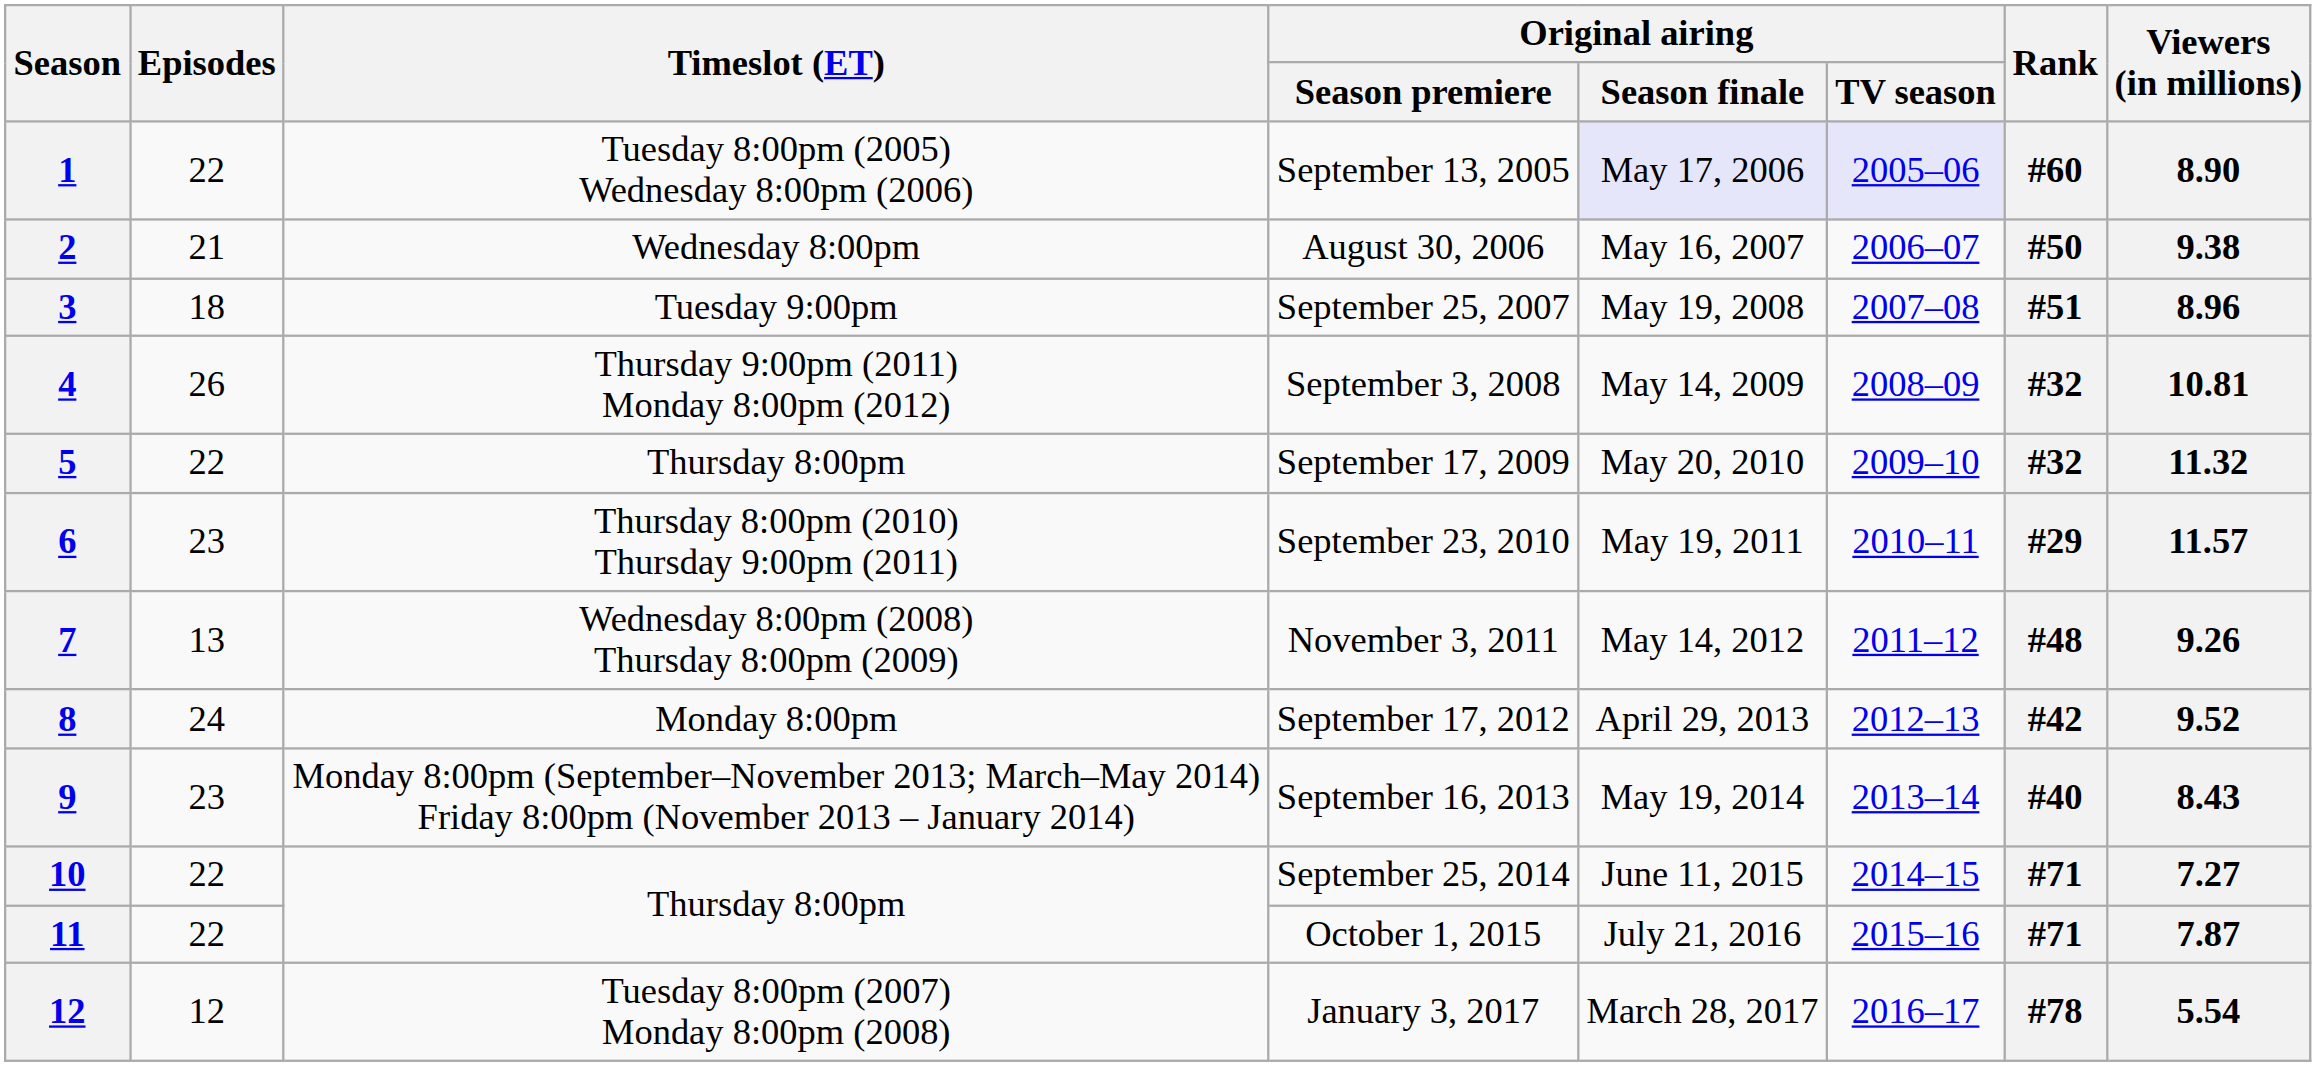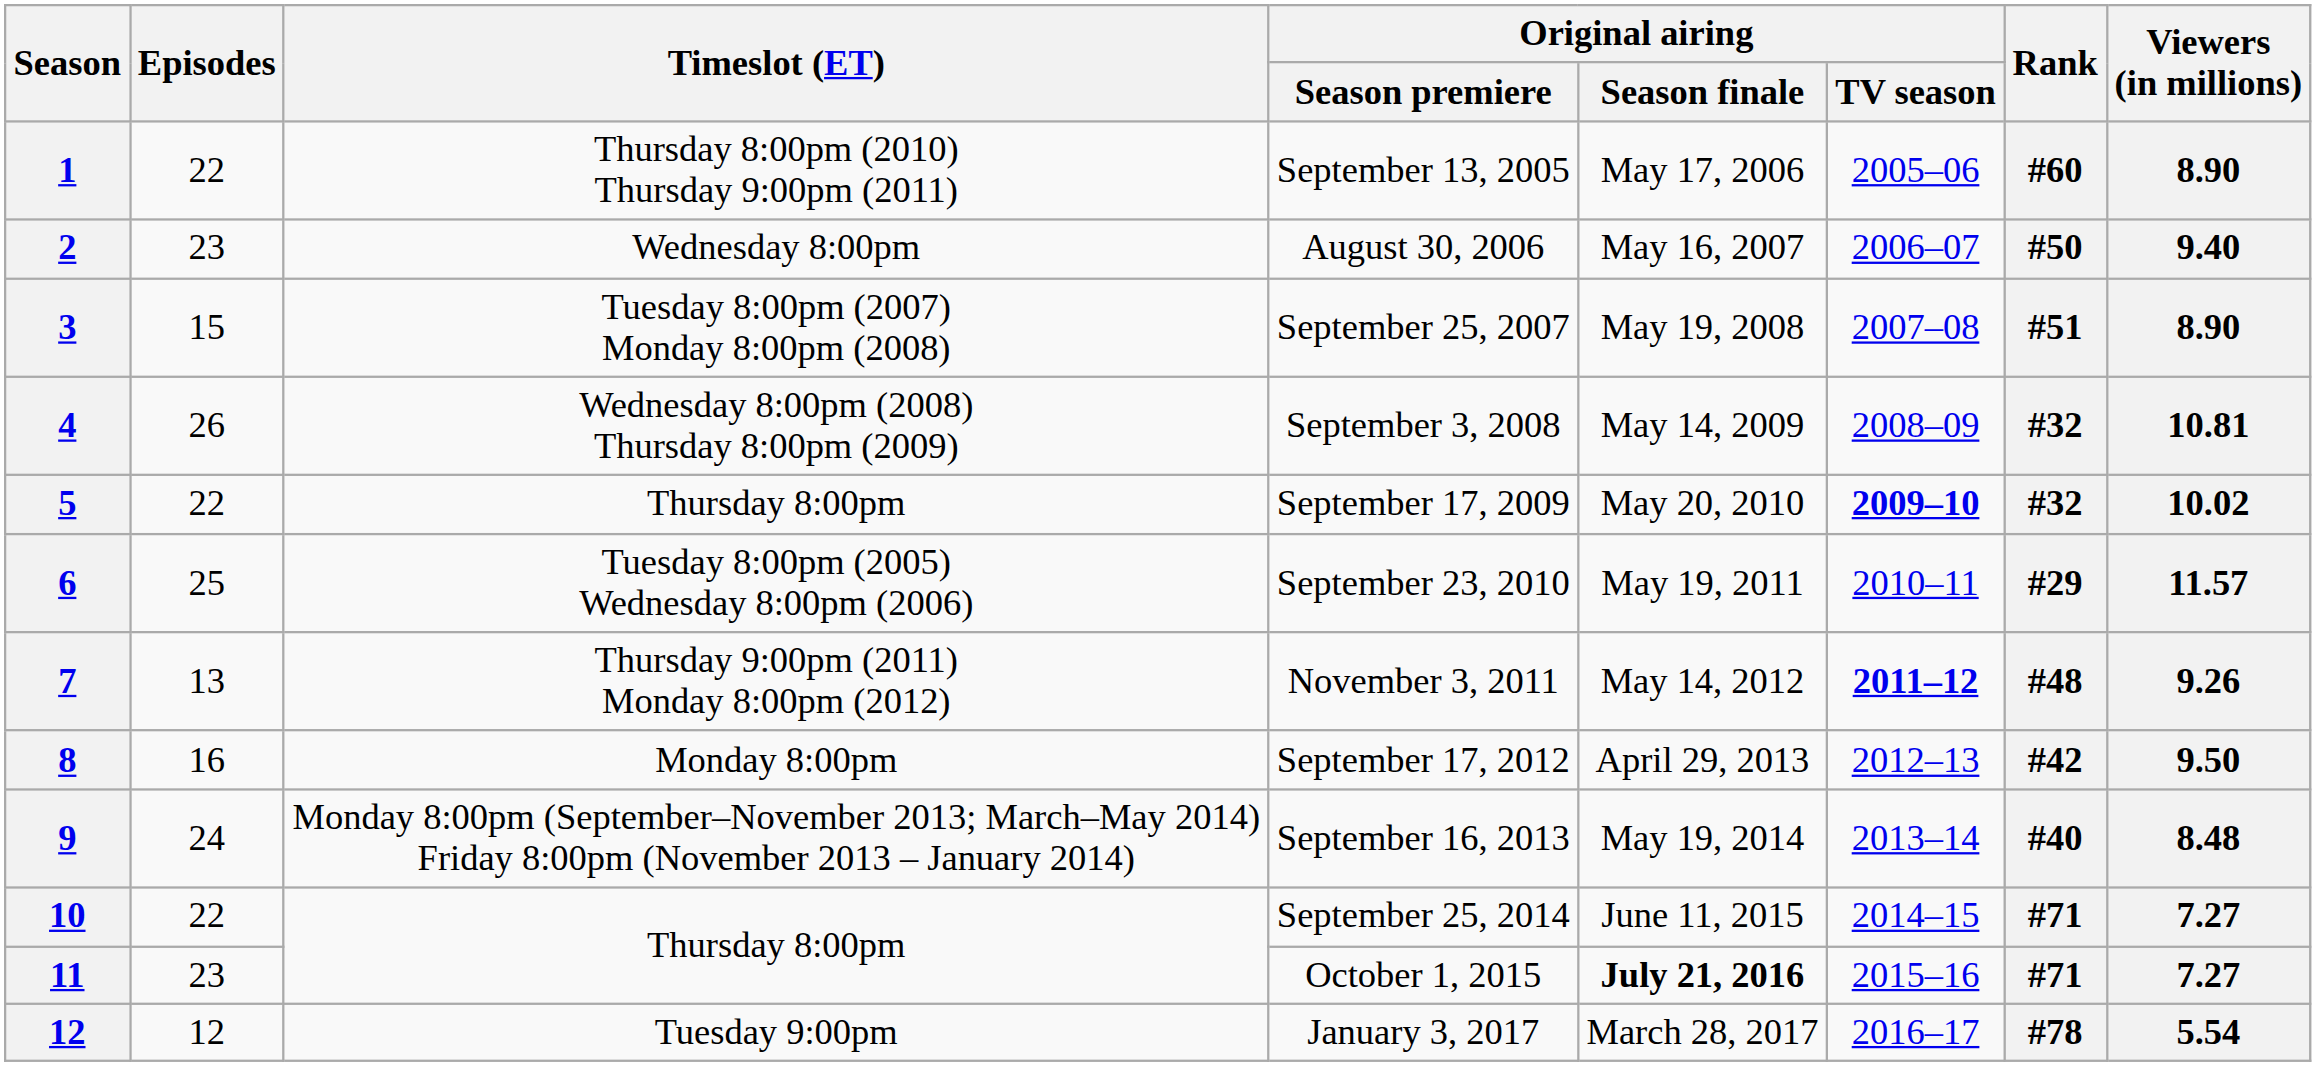 <table style="text-align:center;" class="wikitable">
 <tr>
 <th rowspan="2">Season</th>
 <th rowspan="2">Episodes</th>
 <th rowspan="2">Timeslot (<a href='#'>ET</a>)</th>
 <th colspan="3">Original airing</th>
 <th rowspan="2">Rank</th>
 <th rowspan="2">Viewers<br>(in millions)</th>
 </tr>
 <tr>
 <th>Season premiere</th>
 <th>Season finale</th>
 <th>TV season</th>
 </tr>
 <tr>
 <th><a href='#'>1</a></th>
 <td>22</td>
-<td>Tuesday 8:00pm (2005)<br>Wednesday 8:00pm (2006)</td>
+<td>Thursday 8:00pm (2010)<br>Thursday 9:00pm (2011)</td>
 <td>September 13, 2005</td>
-<td style="background: lavender;">May 17, 2006</td>
-<td style="background: lavender;"><a href='#'>2005–06</a></td>
+<td>May 17, 2006</td>
+<td><a href='#'>2005–06</a></td>
 <th style="text-align:center">#60</th>
 <th style="text-align:center">8.90</th>
 </tr>
 <tr style="background:#f9f9f9;">
 <th><a href='#'>2</a></th>
-<td>21</td>
+<td>23</td>
 <td>Wednesday 8:00pm</td>
 <td>August 30, 2006</td>
 <td>May 16, 2007</td>
 <td><a href='#'>2006–07</a></td>
 <th style="text-align:center">#50</th>
-<th style="text-align:center">9.38</th>
+<th style="text-align:center">9.40</th>
 </tr>
 <tr style="background:#f9f9f9;">
 <th><a href='#'>3</a></th>
-<td>18</td>
-<td>Tuesday 9:00pm</td>
+<td>15</td>
+<td>Tuesday 8:00pm (2007)<br>Monday 8:00pm (2008)</td>
 <td>September 25, 2007</td>
 <td>May 19, 2008</td>
 <td><a href='#'>2007–08</a></td>
 <th style="text-align:center">#51</th>
-<th style="text-align:center">8.96</th>
+<th style="text-align:center">8.90</th>
 </tr>
 <tr style="background:#f9f9f9;">
 <th><a href='#'>4</a></th>
 <td>26</td>
-<td>Thursday 9:00pm (2011)<br>Monday 8:00pm (2012)</td>
+<td>Wednesday 8:00pm (2008)<br>Thursday 8:00pm (2009)</td>
 <td>September 3, 2008</td>
 <td>May 14, 2009</td>
 <td><a href='#'>2008–09</a></td>
 <th style="text-align:center">#32</th>
 <th style="text-align:center">10.81</th>
 </tr>
 <tr style="background:#f9f9f9;">
 <th><a href='#'>5</a></th>
 <td>22</td>
 <td>Thursday 8:00pm</td>
 <td>September 17, 2009</td>
 <td>May 20, 2010</td>
-<td><a href='#'>2009–10</a></td>
+<td><strong><a href='#'>2009–10</a></strong></td>
 <th style="text-align:center">#32</th>
-<th style="text-align:center">11.32</th>
+<th style="text-align:center">10.02</th>
 </tr>
 <tr style="background:#f9f9f9;">
 <th><a href='#'>6</a></th>
-<td>23</td>
-<td>Thursday 8:00pm (2010)<br>Thursday 9:00pm (2011)</td>
+<td>25</td>
+<td>Tuesday 8:00pm (2005)<br>Wednesday 8:00pm (2006)</td>
 <td>September 23, 2010</td>
 <td>May 19, 2011</td>
 <td><a href='#'>2010–11</a></td>
 <th style="text-align:center">#29</th>
 <th style="text-align:center">11.57</th>
 </tr>
 <tr style="background:#f9f9f9;">
 <th><a href='#'>7</a></th>
 <td>13</td>
-<td>Wednesday 8:00pm (2008)<br>Thursday 8:00pm (2009)</td>
+<td>Thursday 9:00pm (2011)<br>Monday 8:00pm (2012)</td>
 <td>November 3, 2011</td>
 <td>May 14, 2012</td>
-<td><a href='#'>2011–12</a></td>
+<td><strong><a href='#'>2011–12</a></strong></td>
 <th style="text-align:center">#48</th>
 <th style="text-align:center">9.26</th>
 </tr>
 <tr style="background:#f9f9f9;">
 <th><a href='#'>8</a></th>
-<td>24</td>
+<td>16</td>
 <td>Monday 8:00pm</td>
 <td>September 17, 2012</td>
 <td>April 29, 2013</td>
 <td><a href='#'>2012–13</a></td>
 <th style="text-align:center">#42</th>
-<th style="text-align:center">9.52</th>
+<th style="text-align:center">9.50</th>
 </tr>
 <tr style="background:#f9f9f9;">
 <th><a href='#'>9</a></th>
-<td>23</td>
+<td>24</td>
 <td>Monday 8:00pm (September–November 2013; March–May 2014)<br>Friday 8:00pm (November 2013 – January 2014)</td>
 <td>September 16, 2013</td>
 <td>May 19, 2014</td>
 <td><a href='#'>2013–14</a></td>
 <th style="text-align:center">#40</th>
-<th style="text-align:center">8.43</th>
+<th style="text-align:center">8.48</th>
 </tr>
 <tr style="background:#f9f9f9;">
 <th><a href='#'>10</a></th>
 <td>22</td>
 <td rowspan="2">Thursday 8:00pm</td>
 <td>September 25, 2014</td>
 <td>June 11, 2015</td>
 <td><a href='#'>2014–15</a></td>
 <th>#71</th>
 <th>7.27</th>
 </tr>
 <tr style="background:#f9f9f9;">
 <th><a href='#'>11</a></th>
-<td>22</td>
+<td>23</td>
 <td>October 1, 2015</td>
-<td>July 21, 2016</td>
+<td><strong>July 21, 2016</strong></td>
 <td><a href='#'>2015–16</a></td>
 <th>#71</th>
-<th>7.87</th>
+<th>7.27</th>
 </tr>
 <tr style="background:#f9f9f9;">
 <th><a href='#'>12</a></th>
 <td>12</td>
-<td>Tuesday 8:00pm (2007)<br>Monday 8:00pm (2008)</td>
+<td>Tuesday 9:00pm</td>
 <td>January 3, 2017</td>
 <td>March 28, 2017</td>
 <td><a href='#'>2016–17</a></td>
 <th>#78</th>
 <th>5.54</th>
 </tr>
 </table>
